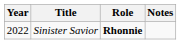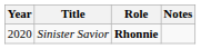 <table class="wikitable sortable">
 <tr>
 <th>Year</th>
 <th>Title</th>
 <th>Role</th>
 <th>Notes</th>
 </tr>
 <tr>
-<td>2022</td>
+<td>2020</td>
 <td><em>Sinister Savior</em></td>
 <td><strong>Rhonnie</strong></td>
 <td></td>
 </tr>
 </table>
